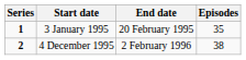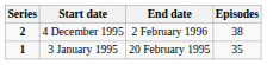 <table class="wikitable" style="text-align:center;">
 <tr>
 <th>Series</th>
 <th>Start date</th>
 <th>End date</th>
 <th>Episodes</th>
 </tr>
 <tr>
+<td><strong>2</strong></td>
+<td>4 December 1995</td>
+<td>2 February 1996</td>
+<td>38</td>
+</tr>
+<tr>
 <td><strong>1</strong></td>
 <td>3 January 1995</td>
 <td>20 February 1995</td>
 <td>35</td>
 </tr>
-<tr>
-<td><strong>2</strong></td>
-<td>4 December 1995</td>
-<td>2 February 1996</td>
-<td>38</td>
-</tr>
 </table>
